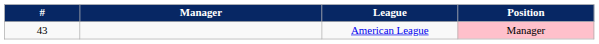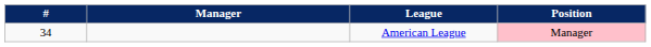 <table class="wikitable sortable">
 <tr>
 <th style="background:#072764;color:white;" width="5%">#</th>
 <th style="background:#072764;color:white;" width="16%">Manager</th>
 <th style="background:#072764;color:white;" width="9%">League</th>
 <th style="background:#072764;color:white;" width="9%">Position</th>
 </tr>
 <tr align="center">
-<td>43</td>
+<td>34</td>
 <td></td>
 <td><a href='#'>American League</a></td>
 <td style="background: pink;">Manager</td>
 </tr>
 </table>
